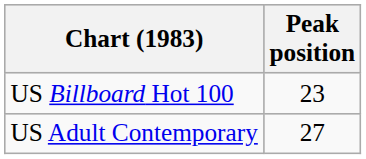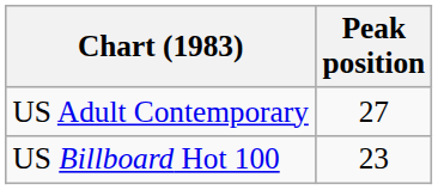 <table class="wikitable">
 <tr>
 <th>Chart (1983)</th>
 <th>Peak<br>position</th>
 </tr>
 <tr>
+<td>US <a href='#'>Adult Contemporary</a></td>
+<td style="text-align:center;">27</td>
+</tr>
+<tr>
 <td>US <a href='#'><em>Billboard</em> Hot 100</a></td>
 <td style="text-align:center;">23</td>
 </tr>
-<tr>
-<td>US <a href='#'>Adult Contemporary</a></td>
-<td style="text-align:center;">27</td>
-</tr>
 </table>
